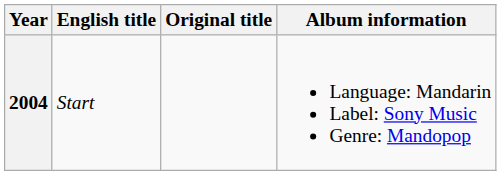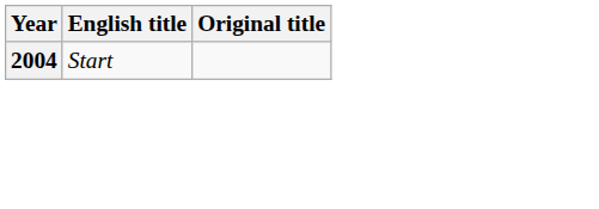 <table class="wikitable plainrowheaders sortable">
 <tr>
 <th>Year</th>
 <th>English title</th>
 <th>Original title</th>
-<th>Album information</th>
 </tr>
 <tr>
 <th scope="row">2004</th>
 <td><em>Start</em></td>
 <td></td>
-<td><br><ul><li>Language: Mandarin</li><li>Label: <a href='#'>Sony Music</a></li><li>Genre: <a href='#'>Mandopop</a></li></ul></td>
 </tr>
 </table>
